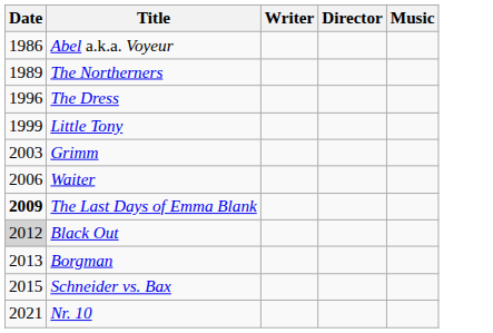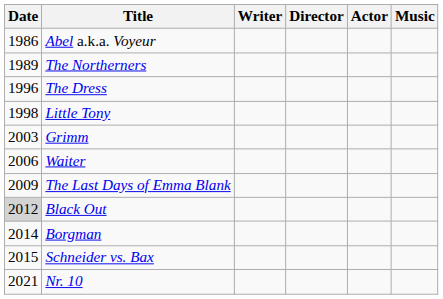 <table class="wikitable">
 <tr>
 <th>Date</th>
 <th>Title</th>
 <th>Writer</th>
 <th>Director</th>
+<th>Actor</th>
 <th>Music</th>
 </tr>
 <tr>
 <td>1986</td>
 <td><em><a href='#'>Abel</a></em> a.k.a. <em>Voyeur</em></td>
+<td></td>
 <td></td>
 <td></td>
 <td></td>
 </tr>
 <tr>
 <td>1989</td>
 <td><em><a href='#'>The Northerners</a></em></td>
 <td></td>
 <td></td>
 <td></td>
+<td></td>
 </tr>
 <tr>
 <td>1996</td>
 <td><em><a href='#'>The Dress</a></em></td>
 <td></td>
 <td></td>
 <td></td>
+<td></td>
 </tr>
 <tr>
-<td>1999</td>
+<td>1998</td>
 <td><em><a href='#'>Little Tony</a></em></td>
+<td></td>
 <td></td>
 <td></td>
 <td></td>
 </tr>
 <tr>
 <td>2003</td>
 <td><em><a href='#'>Grimm</a></em></td>
 <td></td>
 <td></td>
 <td></td>
+<td></td>
 </tr>
 <tr>
 <td>2006</td>
 <td><em><a href='#'>Waiter</a></em></td>
 <td></td>
 <td></td>
 <td></td>
+<td></td>
 </tr>
 <tr>
-<td><strong>2009</strong></td>
+<td>2009</td>
 <td><em><a href='#'>The Last Days of Emma Blank</a></em></td>
+<td></td>
 <td></td>
 <td></td>
 <td></td>
 </tr>
 <tr>
 <td style="background: lightgrey;">2012</td>
 <td><em><a href='#'>Black Out</a></em></td>
 <td></td>
 <td></td>
 <td></td>
+<td></td>
 </tr>
 <tr>
-<td>2013</td>
+<td>2014</td>
 <td><em><a href='#'>Borgman</a></em></td>
+<td></td>
 <td></td>
 <td></td>
 <td></td>
 </tr>
 <tr>
 <td>2015</td>
 <td><em><a href='#'>Schneider vs. Bax</a></em></td>
 <td></td>
 <td></td>
 <td></td>
+<td></td>
 </tr>
 <tr>
 <td>2021</td>
 <td><em><a href='#'>Nr. 10</a></em></td>
 <td></td>
 <td></td>
 <td></td>
+<td></td>
 </tr>
 </table>
